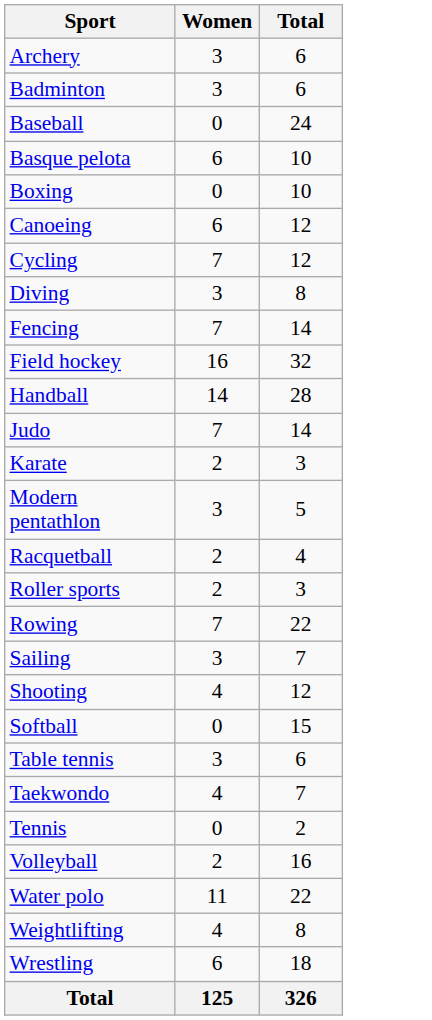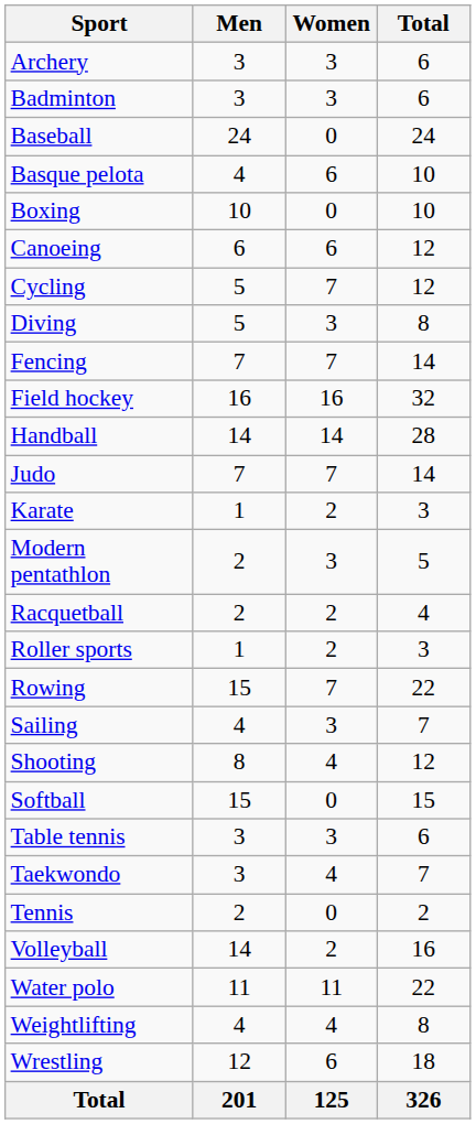 <table class="wikitable sortable" style="text-align:center;">
 <tr>
 <th width=120>Sport</th>
+<th width=55>Men</th>
 <th width=55>Women</th>
 <th width=55>Total</th>
 </tr>
 <tr>
 <td align=left><a href='#'>Archery</a></td>
 <td>3</td>
+<td>3</td>
 <td>6</td>
 </tr>
 <tr>
 <td align=left><a href='#'>Badminton</a></td>
 <td>3</td>
+<td>3</td>
 <td>6</td>
 </tr>
 <tr>
 <td align=left><a href='#'>Baseball</a></td>
+<td>24</td>
 <td>0</td>
 <td>24</td>
 </tr>
 <tr>
 <td align=left><a href='#'>Basque pelota</a></td>
+<td>4</td>
 <td>6</td>
 <td>10</td>
 </tr>
 <tr>
 <td align=left><a href='#'>Boxing</a></td>
+<td>10</td>
 <td>0</td>
 <td>10</td>
 </tr>
 <tr>
 <td align=left><a href='#'>Canoeing</a></td>
 <td>6</td>
+<td>6</td>
 <td>12</td>
 </tr>
 <tr>
 <td align=left><a href='#'>Cycling</a></td>
+<td>5</td>
 <td>7</td>
 <td>12</td>
 </tr>
 <tr>
 <td align=left><a href='#'>Diving</a></td>
+<td>5</td>
 <td>3</td>
 <td>8</td>
 </tr>
 <tr>
 <td align=left><a href='#'>Fencing</a></td>
 <td>7</td>
+<td>7</td>
 <td>14</td>
 </tr>
 <tr>
 <td align=left><a href='#'>Field hockey</a></td>
+<td>16</td>
 <td>16</td>
 <td>32</td>
 </tr>
 <tr>
 <td align=left><a href='#'>Handball</a></td>
 <td>14</td>
+<td>14</td>
 <td>28</td>
 </tr>
 <tr>
 <td align=left><a href='#'>Judo</a></td>
 <td>7</td>
+<td>7</td>
 <td>14</td>
 </tr>
 <tr>
 <td align=left><a href='#'>Karate</a></td>
+<td>1</td>
 <td>2</td>
 <td>3</td>
 </tr>
 <tr>
 <td align=left><a href='#'>Modern pentathlon</a></td>
+<td>2</td>
 <td>3</td>
 <td>5</td>
 </tr>
 <tr>
 <td align=left><a href='#'>Racquetball</a></td>
 <td>2</td>
+<td>2</td>
 <td>4</td>
 </tr>
 <tr>
 <td align=left><a href='#'>Roller sports</a></td>
+<td>1</td>
 <td>2</td>
 <td>3</td>
 </tr>
 <tr>
 <td align=left><a href='#'>Rowing</a></td>
+<td>15</td>
 <td>7</td>
 <td>22</td>
 </tr>
 <tr>
 <td align=left><a href='#'>Sailing</a></td>
+<td>4</td>
 <td>3</td>
 <td>7</td>
 </tr>
 <tr>
 <td align=left><a href='#'>Shooting</a></td>
+<td>8</td>
 <td>4</td>
 <td>12</td>
 </tr>
 <tr>
 <td align=left><a href='#'>Softball</a></td>
+<td>15</td>
 <td>0</td>
 <td>15</td>
 </tr>
 <tr>
 <td align=left><a href='#'>Table tennis</a></td>
 <td>3</td>
+<td>3</td>
 <td>6</td>
 </tr>
 <tr>
 <td align=left><a href='#'>Taekwondo</a></td>
+<td>3</td>
 <td>4</td>
 <td>7</td>
 </tr>
 <tr>
 <td align=left><a href='#'>Tennis</a></td>
+<td>2</td>
 <td>0</td>
 <td>2</td>
 </tr>
 <tr>
 <td align=left><a href='#'>Volleyball</a></td>
+<td>14</td>
 <td>2</td>
 <td>16</td>
 </tr>
 <tr>
 <td align=left><a href='#'>Water polo</a></td>
 <td>11</td>
+<td>11</td>
 <td>22</td>
 </tr>
 <tr>
 <td align=left><a href='#'>Weightlifting</a></td>
 <td>4</td>
+<td>4</td>
 <td>8</td>
 </tr>
 <tr>
 <td align=left><a href='#'>Wrestling</a></td>
+<td>12</td>
 <td>6</td>
 <td>18</td>
 </tr>
 <tr>
 <th>Total</th>
+<th>201</th>
 <th>125</th>
 <th>326</th>
 </tr>
 </table>
